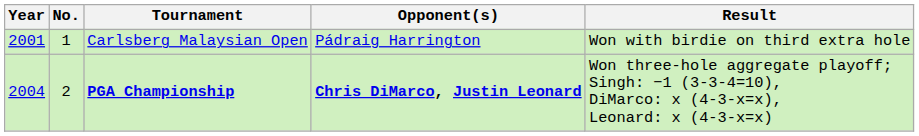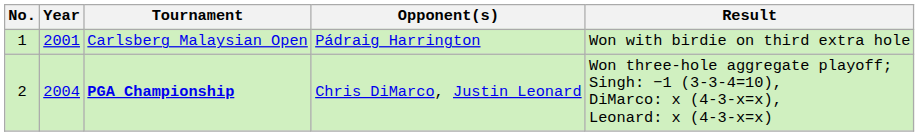 <table class="wikitable" style="font-size:95%;">
 <tr>
+<th>No.</th>
 <th>Year</th>
-<th>No.</th>
 <th>Tournament</th>
 <th>Opponent(s)</th>
 <th>Result</th>
 </tr>
 <tr style="background:#D0F0C0;">
+<td align=center>1</td>
 <td><a href='#'>2001</a></td>
-<td align=center>1</td>
 <td><a href='#'>Carlsberg Malaysian Open</a></td>
 <td> <a href='#'>Pádraig Harrington</a></td>
 <td>Won with birdie on third extra hole</td>
 </tr>
 <tr style="background:#D0F0C0;">
+<td align=center>2</td>
 <td><a href='#'>2004</a></td>
-<td align=center>2</td>
 <td><strong><a href='#'>PGA Championship</a></strong></td>
-<td><strong> <a href='#'>Chris DiMarco</a>,  <a href='#'>Justin Leonard</a></strong></td>
+<td> <a href='#'>Chris DiMarco</a>,  <a href='#'>Justin Leonard</a></td>
 <td>Won three-hole aggregate playoff;<br>Singh: −1 (3-3-4=10),<br>DiMarco: x (4-3-x=x),<br>Leonard: x (4-3-x=x)</td>
 </tr>
 </table>
